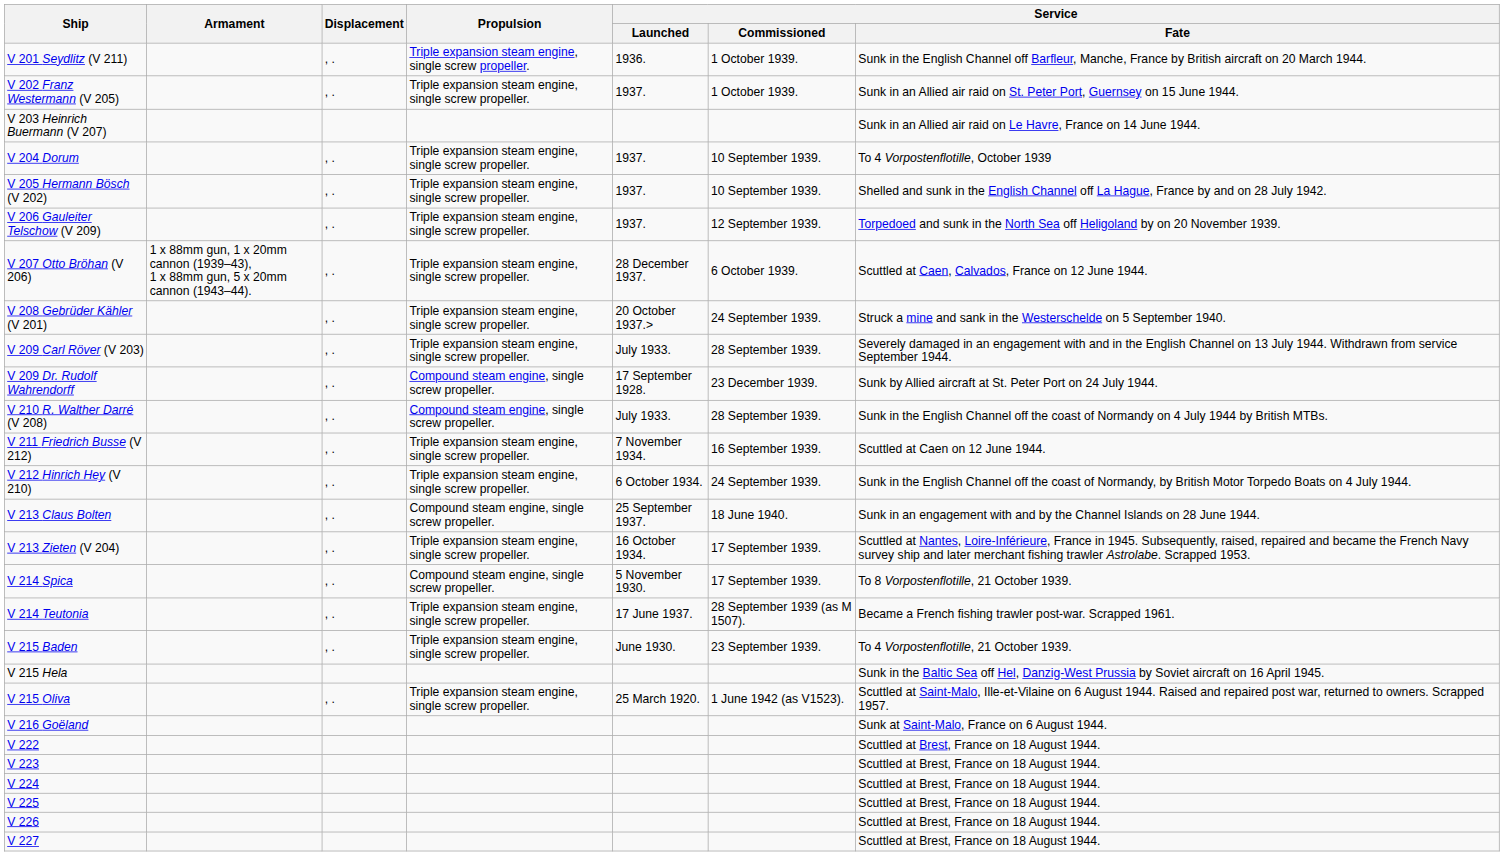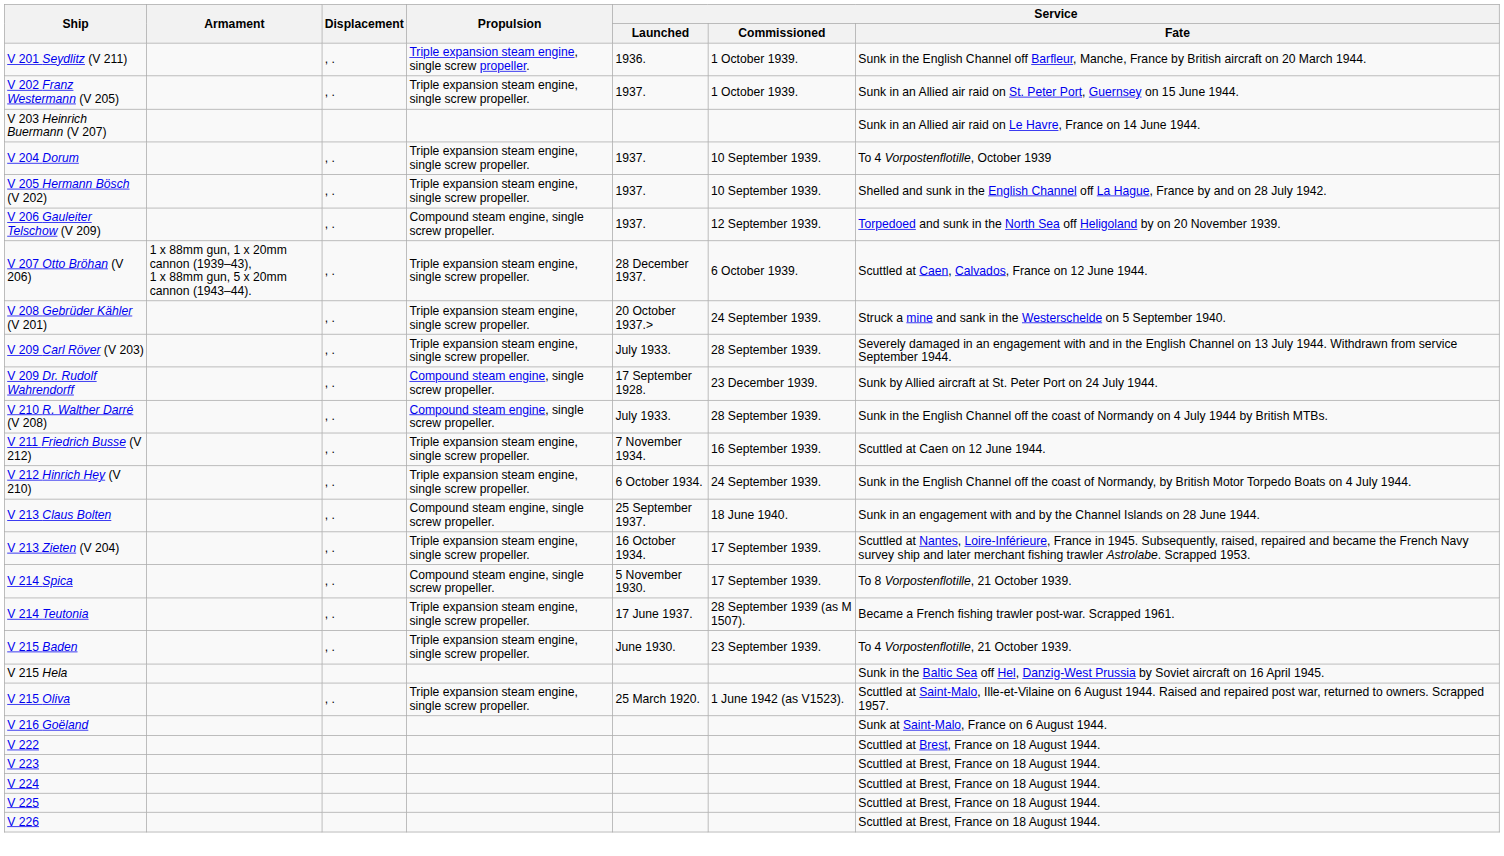 <table class="wikitable">
 <tr>
 <th rowspan="2">Ship</th>
 <th rowspan="2">Armament</th>
 <th rowspan="2">Displacement</th>
 <th rowspan="2">Propulsion</th>
 <th colspan="3">Service</th>
 </tr>
 <tr>
 <th>Launched</th>
 <th>Commissioned</th>
 <th>Fate</th>
 </tr>
 <tr>
 <td><a href='#'>V 201 <em>Seydlitz</em></a> (V 211)</td>
 <td></td>
 <td>, .</td>
 <td><a href='#'>Triple expansion steam engine</a>, single screw <a href='#'>propeller</a>.</td>
 <td>1936.</td>
 <td>1 October 1939.</td>
 <td>Sunk in the English Channel off <a href='#'>Barfleur</a>, Manche, France by British aircraft on 20 March 1944.</td>
 </tr>
 <tr>
 <td><a href='#'>V 202 <em>Franz Westermann</em></a> (V 205)</td>
 <td></td>
 <td>, .</td>
 <td>Triple expansion steam engine, single screw propeller.</td>
 <td>1937.</td>
 <td>1 October 1939.</td>
 <td>Sunk in an Allied air raid on <a href='#'>St. Peter Port</a>, <a href='#'>Guernsey</a> on 15 June 1944.</td>
 </tr>
 <tr>
 <td>V 203 <em>Heinrich Buermann</em> (V 207)</td>
 <td></td>
 <td></td>
 <td></td>
 <td></td>
 <td></td>
 <td>Sunk in an Allied air raid on <a href='#'>Le Havre</a>, France on 14 June 1944.</td>
 </tr>
 <tr>
 <td><a href='#'>V 204 <em>Dorum</em></a></td>
 <td></td>
 <td>, .</td>
 <td>Triple expansion steam engine, single screw propeller.</td>
 <td>1937.</td>
 <td>10 September 1939.</td>
 <td>To 4 <em>Vorpostenflotille</em>, October 1939</td>
 </tr>
 <tr>
 <td><a href='#'>V 205 <em>Hermann Bösch</em></a> (V 202)</td>
 <td></td>
 <td>, .</td>
 <td>Triple expansion steam engine, single screw propeller.</td>
 <td>1937.</td>
 <td>10 September 1939.</td>
 <td>Shelled and sunk in the <a href='#'>English Channel</a> off <a href='#'>La Hague</a>, France by  and  on 28 July 1942.</td>
 </tr>
 <tr>
 <td><a href='#'>V 206 <em>Gauleiter Telschow</em></a> (V 209)</td>
 <td></td>
 <td>, .</td>
-<td>Triple expansion steam engine, single screw propeller.</td>
+<td>Compound steam engine, single screw propeller.</td>
 <td>1937.</td>
 <td>12 September 1939.</td>
 <td><a href='#'>Torpedoed</a> and sunk in the <a href='#'>North Sea</a> off <a href='#'>Heligoland</a> by  on 20 November 1939.</td>
 </tr>
 <tr>
 <td><a href='#'>V 207 <em>Otto Bröhan</em></a> (V 206)</td>
 <td>1 x 88mm gun, 1 x 20mm cannon (1939–43),<br>1 x 88mm gun, 5 x 20mm cannon (1943–44).</td>
 <td>, .</td>
 <td>Triple expansion steam engine, single screw propeller.</td>
 <td>28 December 1937.</td>
 <td>6 October 1939.</td>
 <td>Scuttled at <a href='#'>Caen</a>, <a href='#'>Calvados</a>, France on 12 June 1944.</td>
 </tr>
 <tr>
 <td><a href='#'>V 208 <em>Gebrüder Kähler</em></a> (V 201)</td>
 <td></td>
 <td>, .</td>
 <td>Triple expansion steam engine, single screw propeller.</td>
 <td>20 October 1937.></td>
 <td>24 September 1939.</td>
 <td>Struck a <a href='#'>mine</a> and sank in the <a href='#'>Westerschelde</a> on 5 September 1940.</td>
 </tr>
 <tr>
 <td><a href='#'>V 209 <em>Carl Röver</em></a> (V 203)</td>
 <td></td>
 <td>, .</td>
 <td>Triple expansion steam engine, single screw propeller.</td>
 <td>July 1933.</td>
 <td>28 September 1939.</td>
 <td>Severely damaged in an engagement with  and  in the English Channel on 13 July 1944. Withdrawn from service September 1944.</td>
 </tr>
 <tr>
 <td><a href='#'>V 209 <em>Dr. Rudolf Wahrendorff</em></a></td>
 <td></td>
 <td>, .</td>
 <td><a href='#'>Compound steam engine</a>, single screw propeller.</td>
 <td>17 September 1928.</td>
 <td>23 December 1939.</td>
 <td>Sunk by Allied aircraft at St. Peter Port on 24 July 1944.</td>
 </tr>
 <tr>
 <td><a href='#'>V 210 <em>R. Walther Darré</em></a> (V 208)</td>
 <td></td>
 <td>, .</td>
 <td><a href='#'>Compound steam engine</a>, single screw propeller.</td>
 <td>July 1933.</td>
 <td>28 September 1939.</td>
 <td>Sunk in the English Channel off the coast of Normandy on 4 July 1944 by British MTBs.</td>
 </tr>
 <tr>
 <td><a href='#'>V 211 <em>Friedrich Busse</em></a> (V 212)</td>
 <td></td>
 <td>, .</td>
 <td>Triple expansion steam engine, single screw propeller.</td>
 <td>7 November 1934.</td>
 <td>16 September 1939.</td>
 <td>Scuttled at Caen on 12 June 1944.</td>
 </tr>
 <tr>
 <td><a href='#'>V 212 <em>Hinrich Hey</em></a> (V 210)</td>
 <td></td>
 <td>, .</td>
 <td>Triple expansion steam engine, single screw propeller.</td>
 <td>6 October 1934.</td>
 <td>24 September 1939.</td>
 <td>Sunk in the English Channel off the coast of Normandy, by British Motor Torpedo Boats on 4 July 1944.</td>
 </tr>
 <tr>
 <td><a href='#'>V 213 <em>Claus Bolten</em></a></td>
 <td></td>
 <td>, .</td>
 <td>Compound steam engine, single screw propeller.</td>
 <td>25 September 1937.</td>
 <td>18 June 1940.</td>
 <td>Sunk in an engagement with  and  by the Channel Islands on 28 June 1944.</td>
 </tr>
 <tr>
 <td><a href='#'>V 213 <em>Zieten</em></a> (V 204)</td>
 <td></td>
 <td>, .</td>
 <td>Triple expansion steam engine, single screw propeller.</td>
 <td>16 October 1934.</td>
 <td>17 September 1939.</td>
 <td>Scuttled at <a href='#'>Nantes</a>, <a href='#'>Loire-Inférieure</a>, France in 1945. Subsequently, raised, repaired and became the French Navy survey ship and later merchant fishing trawler <em>Astrolabe</em>. Scrapped 1953.</td>
 </tr>
 <tr>
 <td><a href='#'>V 214 <em>Spica</em></a></td>
 <td></td>
 <td>, .</td>
 <td>Compound steam engine, single screw propeller.</td>
 <td>5 November 1930.</td>
 <td>17 September 1939.</td>
 <td>To 8 <em>Vorpostenflotille</em>, 21 October 1939.</td>
 </tr>
 <tr>
 <td><a href='#'>V 214 <em>Teutonia</em></a></td>
 <td></td>
 <td>, .</td>
 <td>Triple expansion steam engine, single screw propeller.</td>
 <td>17 June 1937.</td>
 <td>28 September 1939 (as M 1507).</td>
 <td>Became a French fishing trawler post-war. Scrapped 1961.</td>
 </tr>
 <tr>
 <td><a href='#'>V 215 <em>Baden</em></a></td>
 <td></td>
 <td>, .</td>
 <td>Triple expansion steam engine, single screw propeller.</td>
 <td>June 1930.</td>
 <td>23 September 1939.</td>
 <td>To 4 <em>Vorpostenflotille</em>, 21 October 1939.</td>
 </tr>
 <tr>
 <td>V 215 <em>Hela</em></td>
 <td></td>
 <td></td>
 <td></td>
 <td></td>
 <td></td>
 <td>Sunk in the <a href='#'>Baltic Sea</a> off <a href='#'>Hel</a>, <a href='#'>Danzig-West Prussia</a> by Soviet aircraft on 16 April 1945.</td>
 </tr>
 <tr>
 <td><a href='#'>V 215 <em>Oliva</em></a></td>
 <td></td>
 <td>, .</td>
 <td>Triple expansion steam engine, single screw propeller.</td>
 <td>25 March 1920.</td>
 <td>1 June 1942 (as V1523).</td>
 <td>Scuttled at <a href='#'>Saint-Malo</a>, Ille-et-Vilaine on 6 August 1944. Raised and repaired post war, returned to owners. Scrapped 1957.</td>
 </tr>
 <tr>
 <td><a href='#'>V 216 <em>Goëland</em></a></td>
 <td></td>
 <td></td>
 <td></td>
 <td></td>
 <td></td>
 <td>Sunk at <a href='#'>Saint-Malo</a>, France on 6 August 1944.</td>
 </tr>
 <tr>
 <td><a href='#'>V 222</a></td>
 <td></td>
 <td></td>
 <td></td>
 <td></td>
 <td></td>
 <td>Scuttled at <a href='#'>Brest</a>, France on 18 August 1944.</td>
 </tr>
 <tr>
 <td><a href='#'>V 223</a></td>
 <td></td>
 <td></td>
 <td></td>
 <td></td>
 <td></td>
 <td>Scuttled at Brest, France on 18 August 1944.</td>
 </tr>
 <tr>
 <td><a href='#'>V 224</a></td>
 <td></td>
 <td></td>
 <td></td>
 <td></td>
 <td></td>
 <td>Scuttled at Brest, France on 18 August 1944.</td>
 </tr>
 <tr>
 <td><a href='#'>V 225</a></td>
 <td></td>
 <td></td>
 <td></td>
 <td></td>
 <td></td>
 <td>Scuttled at Brest, France on 18 August 1944.</td>
 </tr>
 <tr>
 <td><a href='#'>V 226</a></td>
 <td></td>
 <td></td>
 <td></td>
 <td></td>
 <td></td>
 <td>Scuttled at Brest, France on 18 August 1944.</td>
 </tr>
-<tr>
-<td><a href='#'>V 227</a></td>
-<td></td>
-<td></td>
-<td></td>
-<td></td>
-<td></td>
-<td>Scuttled at Brest, France on 18 August 1944.</td>
-</tr>
 </table>
